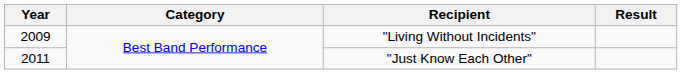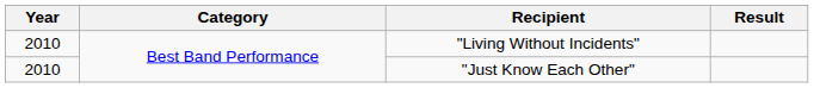 <table class="wikitable" style="text-align: center; width: 50%;">
 <tr>
 <th>Year</th>
 <th>Category</th>
 <th>Recipient</th>
 <th>Result</th>
 </tr>
 <tr>
-<td>2009</td>
+<td>2010</td>
 <td rowspan="2"><a href='#'>Best Band Performance</a></td>
 <td>"Living Without Incidents"</td>
 <td></td>
 </tr>
 <tr>
-<td>2011</td>
+<td>2010</td>
 <td>"Just Know Each Other"</td>
 <td></td>
 </tr>
 </table>
